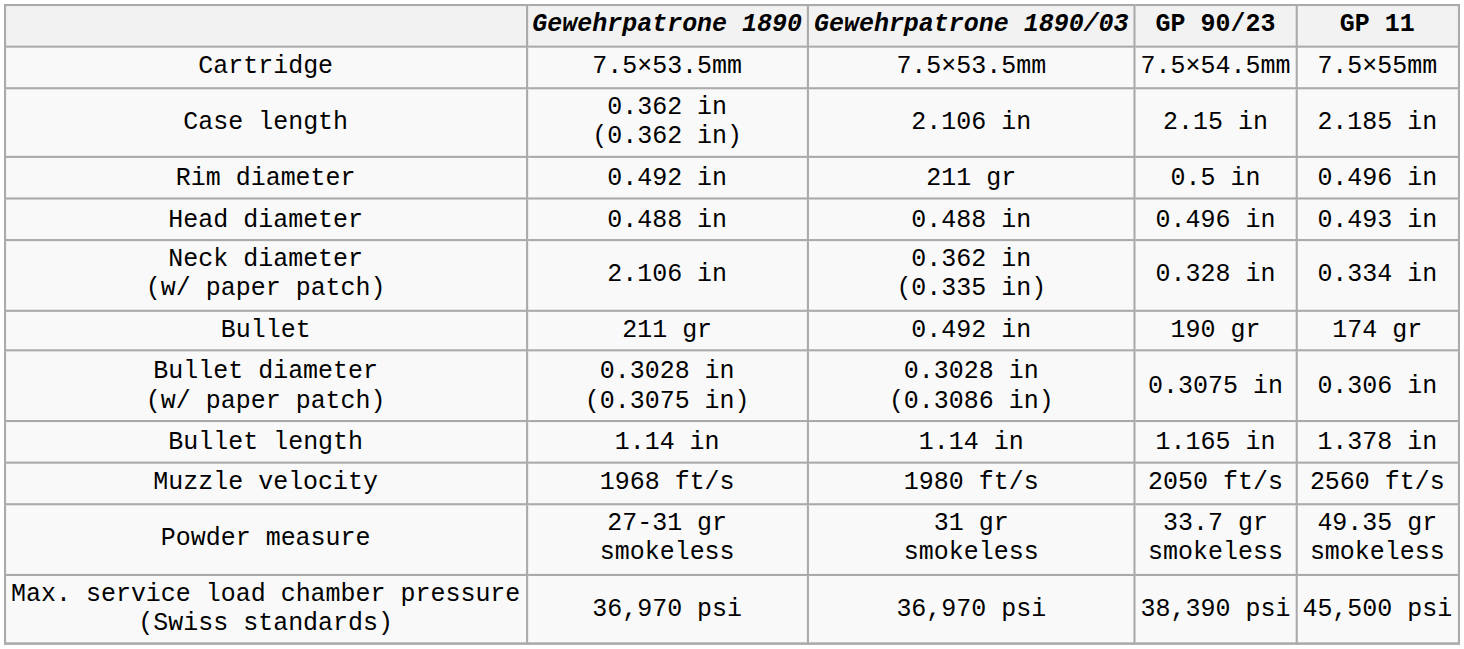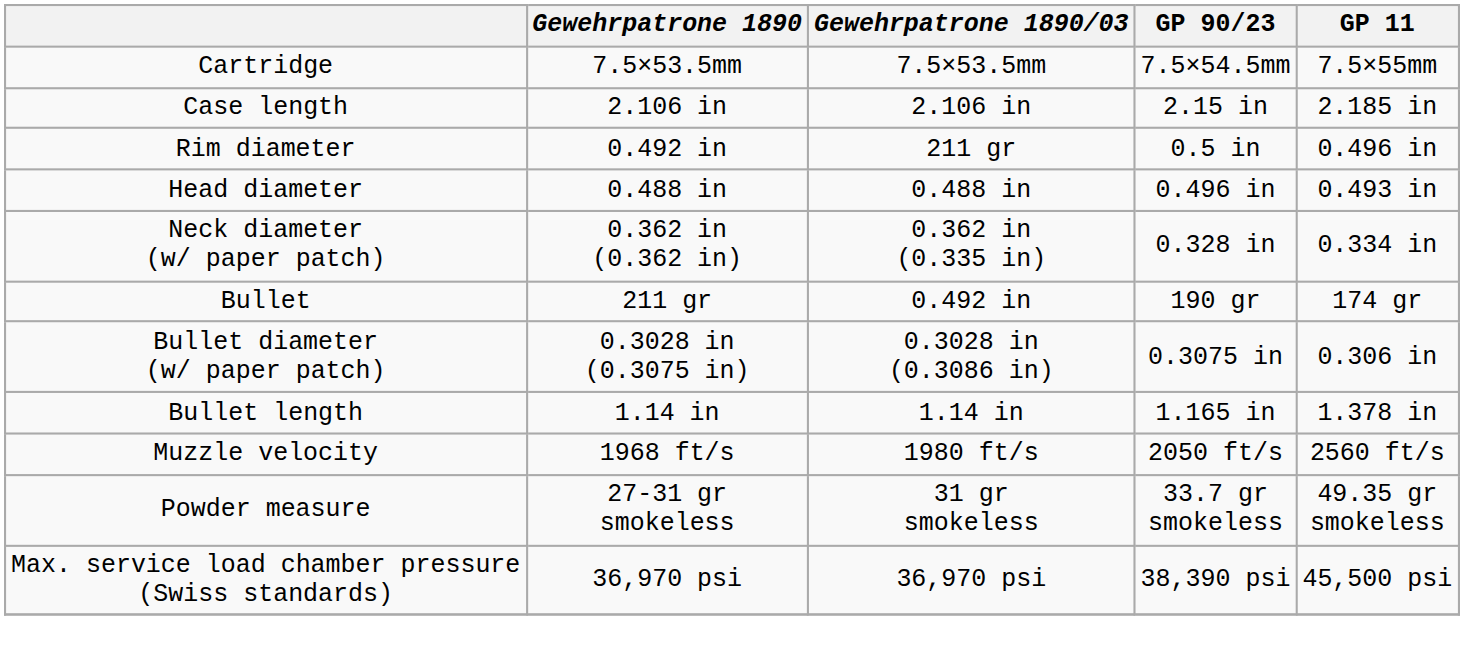 <table class=wikitable style="font-size: 9pt; text-align:center">
 <tr>
 <th></th>
 <th><em>Gewehrpatrone 1890</em></th>
 <th><em>Gewehrpatrone 1890/03</em></th>
 <th>GP 90/23</th>
 <th>GP 11</th>
 </tr>
 <tr>
 <td>Cartridge</td>
 <td>7.5×53.5mm</td>
 <td>7.5×53.5mm</td>
 <td>7.5×54.5mm</td>
 <td>7.5×55mm</td>
 </tr>
 <tr>
 <td>Case length</td>
-<td>0.362 in<br>(0.362 in)</td>
+<td>2.106 in</td>
 <td>2.106 in</td>
 <td>2.15 in</td>
 <td>2.185 in</td>
 </tr>
 <tr>
 <td>Rim diameter</td>
 <td>0.492 in</td>
 <td>211 gr</td>
 <td>0.5 in</td>
 <td>0.496 in</td>
 </tr>
 <tr>
 <td>Head diameter</td>
 <td>0.488 in</td>
 <td>0.488 in</td>
 <td>0.496 in</td>
 <td>0.493 in</td>
 </tr>
 <tr>
 <td>Neck diameter<br>(w/ paper patch)</td>
-<td>2.106 in</td>
+<td>0.362 in<br>(0.362 in)</td>
 <td>0.362 in<br>(0.335 in)</td>
 <td>0.328 in</td>
 <td>0.334 in</td>
 </tr>
 <tr>
 <td>Bullet</td>
 <td>211 gr</td>
 <td>0.492 in</td>
 <td>190 gr</td>
 <td>174 gr</td>
 </tr>
 <tr>
 <td>Bullet diameter<br>(w/ paper patch)</td>
 <td>0.3028 in<br>(0.3075 in)</td>
 <td>0.3028 in<br>(0.3086 in)</td>
 <td>0.3075 in</td>
 <td>0.306 in</td>
 </tr>
 <tr>
 <td>Bullet length</td>
 <td>1.14 in</td>
 <td>1.14 in</td>
 <td>1.165 in</td>
 <td>1.378 in</td>
 </tr>
 <tr>
 <td>Muzzle velocity</td>
 <td>1968 ft/s</td>
 <td>1980 ft/s</td>
 <td>2050 ft/s</td>
 <td>2560 ft/s</td>
 </tr>
 <tr>
 <td>Powder measure</td>
 <td>27-31 gr<br>smokeless</td>
 <td>31 gr<br>smokeless</td>
 <td>33.7 gr<br>smokeless</td>
 <td>49.35 gr<br>smokeless</td>
 </tr>
 <tr>
 <td>Max. service load chamber pressure<br>(Swiss standards)</td>
 <td>36,970 psi</td>
 <td>36,970 psi</td>
 <td>38,390 psi</td>
 <td>45,500 psi</td>
 </tr>
 <tr>
 </tr>
 </table>
